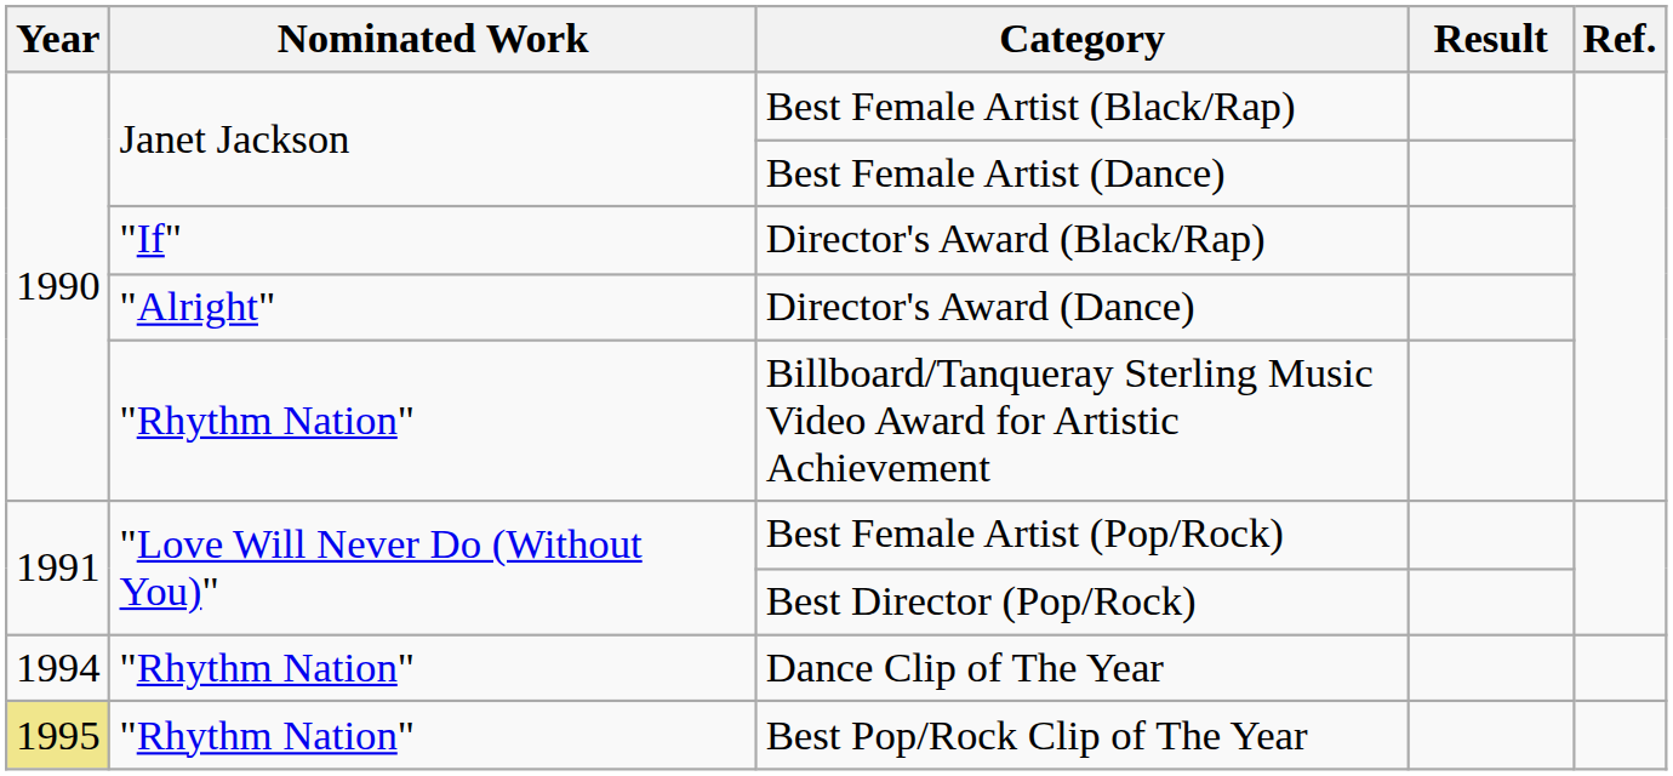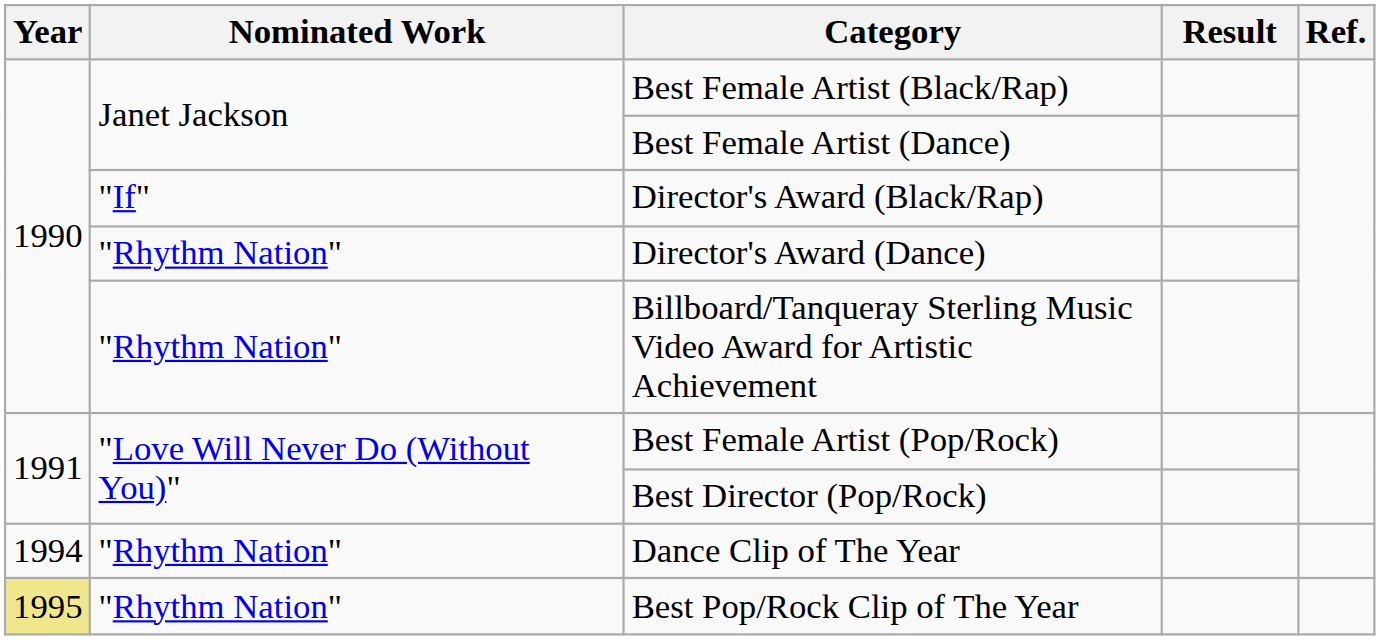 <table class="wikitable" width="50%">
 <tr>
 <th width="5%">Year</th>
 <th width="40%">Nominated Work</th>
 <th width="40%">Category</th>
 <th width="10%">Result</th>
 <th width="5%">Ref.</th>
 </tr>
 <tr>
 <td rowspan="5">1990</td>
 <td rowspan="2">Janet Jackson</td>
 <td>Best Female Artist (Black/Rap)</td>
 <td></td>
 <td rowspan="5"></td>
 </tr>
 <tr>
 <td>Best Female Artist (Dance)</td>
 <td></td>
 </tr>
 <tr>
 <td>"<a href='#'>If</a>"</td>
 <td>Director's Award (Black/Rap)</td>
 <td></td>
 </tr>
 <tr>
-<td>"<a href='#'>Alright</a>"</td>
+<td>"<a href='#'>Rhythm Nation</a>"</td>
 <td>Director's Award (Dance)</td>
 <td></td>
 </tr>
 <tr>
 <td>"<a href='#'>Rhythm Nation</a>"</td>
 <td>Billboard/Tanqueray Sterling Music Video Award for Artistic Achievement</td>
 <td></td>
 </tr>
 <tr>
 <td rowspan="2">1991</td>
 <td rowspan="2">"<a href='#'>Love Will Never Do (Without You)</a>"</td>
 <td>Best Female Artist (Pop/Rock)</td>
 <td></td>
 <td rowspan="2"></td>
 </tr>
 <tr>
 <td>Best Director (Pop/Rock)</td>
 <td></td>
 </tr>
 <tr>
 <td rowspan="1">1994</td>
 <td>"<a href='#'>Rhythm Nation</a>"</td>
 <td>Dance Clip of The Year</td>
 <td></td>
 <td><br></td>
 </tr>
 <tr>
 <td rowspan="1" style="background: khaki;">1995</td>
 <td>"<a href='#'>Rhythm Nation</a>"</td>
 <td>Best Pop/Rock Clip of The Year</td>
 <td></td>
 <td><br></td>
 </tr>
 </table>
